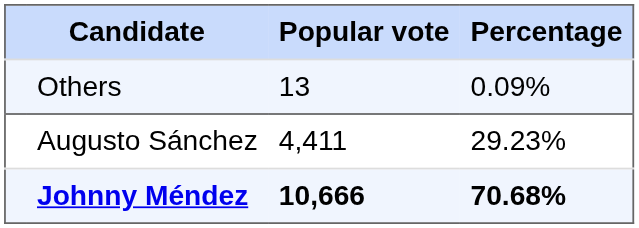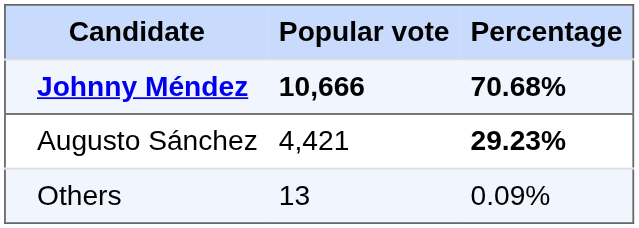 <table style="border: 1px solid #666666; border-collapse: collapse" align="center" cellpadding="6">
 <tr style="background-color: #C9DBFC">
 <th colspan="2">Candidate</th>
 <th>Popular vote</th>
 <th>Percentage</th>
 </tr>
 <tr style="background-color: #F0F5FE">
 <td style="border-top: 1px solid #DDDDDD"></td>
+<td style="border-top: 1px solid #DDDDDD"><strong><a href='#'>Johnny Méndez</a></strong></td>
+<td style="border-top: 1px solid #DDDDDD"><strong>10,666</strong></td>
+<td style="border-top: 1px solid #DDDDDD"><strong>70.68%</strong></td>
+</tr>
+<tr>
+<td style="border-top: 1px solid #666666"></td>
+<td style="border-top: 1px solid #666666">Augusto Sánchez</td>
+<td style="border-top: 1px solid #666666">4,421</td>
+<td style="border-top: 1px solid #666666"><strong>29.23%</strong></td>
+</tr>
+<tr style="background-color: #F0F5FE">
+<td style="border-top: 1px solid #DDDDDD"></td>
 <td style="border-top: 1px solid #DDDDDD">Others</td>
 <td style="border-top: 1px solid #DDDDDD">13</td>
 <td style="border-top: 1px solid #DDDDDD">0.09%</td>
 </tr>
-<tr>
-<td style="border-top: 1px solid #666666"></td>
-<td style="border-top: 1px solid #666666">Augusto Sánchez</td>
-<td style="border-top: 1px solid #666666">4,411</td>
-<td style="border-top: 1px solid #666666">29.23%</td>
-</tr>
-<tr style="background-color: #F0F5FE">
-<td style="border-top: 1px solid #DDDDDD"></td>
-<td style="border-top: 1px solid #DDDDDD"><strong><a href='#'>Johnny Méndez</a></strong></td>
-<td style="border-top: 1px solid #DDDDDD"><strong>10,666</strong></td>
-<td style="border-top: 1px solid #DDDDDD"><strong>70.68%</strong></td>
-</tr>
 </table>
